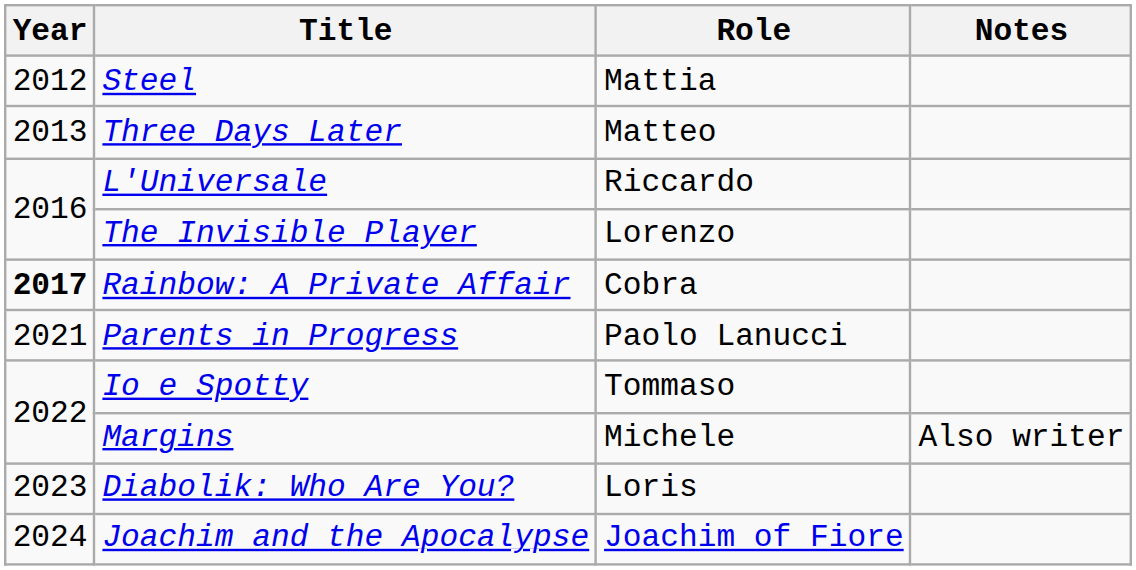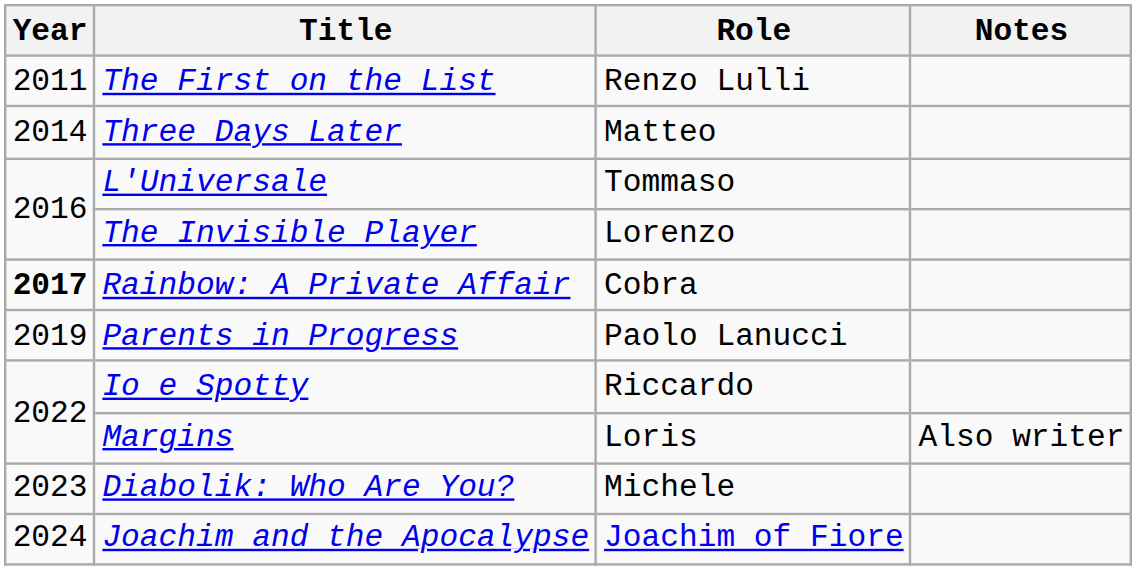 <table class="wikitable sortable">
 <tr>
 <th>Year</th>
 <th>Title</th>
 <th>Role</th>
 <th class="unsortable">Notes</th>
 </tr>
 <tr>
-<td>2012</td>
-<td><em><a href='#'>Steel</a></em></td>
-<td>Mattia</td>
+<td>2011</td>
+<td><em><a href='#'>The First on the List</a></em></td>
+<td>Renzo Lulli</td>
 <td></td>
 </tr>
 <tr>
-<td>2013</td>
+<td>2014</td>
 <td><em><a href='#'>Three Days Later</a></em></td>
 <td>Matteo</td>
 <td></td>
 </tr>
 <tr>
 <td rowspan="2">2016</td>
 <td><em><a href='#'>L'Universale</a></em></td>
-<td>Riccardo</td>
+<td>Tommaso</td>
 <td></td>
 </tr>
 <tr>
 <td><em><a href='#'>The Invisible Player</a></em></td>
 <td>Lorenzo</td>
 <td></td>
 </tr>
 <tr>
 <td><strong>2017</strong></td>
 <td><em><a href='#'>Rainbow: A Private Affair</a></em></td>
 <td>Cobra</td>
 <td></td>
 </tr>
 <tr>
-<td>2021</td>
+<td>2019</td>
 <td><em><a href='#'>Parents in Progress</a></em></td>
 <td>Paolo Lanucci</td>
 <td></td>
 </tr>
 <tr>
 <td rowspan="2">2022</td>
 <td><em><a href='#'>Io e Spotty</a></em></td>
-<td>Tommaso</td>
+<td>Riccardo</td>
 <td></td>
 </tr>
 <tr>
 <td><em><a href='#'>Margins</a></em></td>
-<td>Michele</td>
+<td>Loris</td>
 <td>Also writer</td>
 </tr>
 <tr>
 <td>2023</td>
 <td><em><a href='#'>Diabolik: Who Are You?</a></em></td>
-<td>Loris</td>
+<td>Michele</td>
 <td></td>
 </tr>
 <tr>
 <td>2024</td>
 <td><em><a href='#'>Joachim and the Apocalypse</a></em></td>
 <td><a href='#'>Joachim of Fiore</a></td>
 </tr>
 </table>
